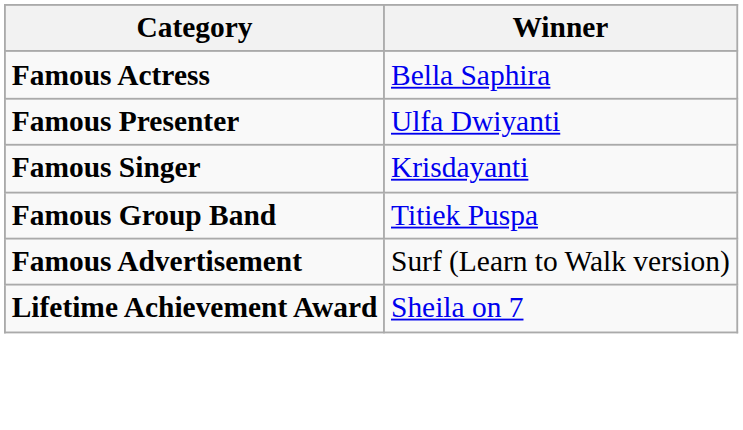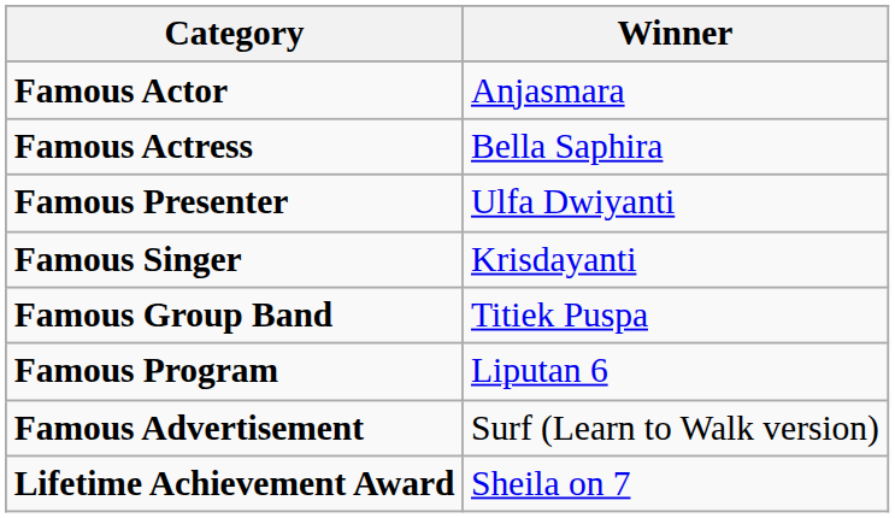 <table class="wikitable">
 <tr>
 <th>Category</th>
 <th>Winner</th>
+</tr>
+<tr>
+<td><strong>Famous Actor</strong></td>
+<td><a href='#'>Anjasmara</a></td>
 </tr>
 <tr>
 <td><strong>Famous Actress</strong></td>
 <td><a href='#'>Bella Saphira</a></td>
 </tr>
 <tr>
 <td><strong>Famous Presenter</strong></td>
 <td><a href='#'>Ulfa Dwiyanti</a></td>
 </tr>
 <tr>
 <td><strong>Famous Singer</strong></td>
 <td><a href='#'>Krisdayanti</a></td>
 </tr>
 <tr>
 <td><strong>Famous Group Band</strong></td>
 <td><a href='#'>Titiek Puspa</a></td>
 </tr>
 <tr>
+<td><strong>Famous Program</strong></td>
+<td><a href='#'>Liputan 6</a></td>
+</tr>
+<tr>
 <td><strong>Famous Advertisement</strong></td>
 <td>Surf (Learn to Walk version)</td>
 </tr>
 <tr>
 <td><strong>Lifetime Achievement Award</strong></td>
 <td><a href='#'>Sheila on 7</a></td>
 </tr>
 </table>
